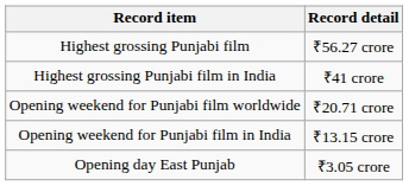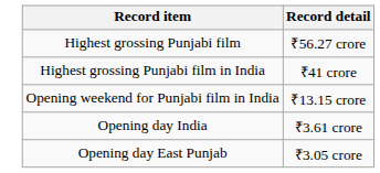 <table style="text-align:center; float:right; font-size:80%; margin-left:1.5em;" class="wikitable">
 <tr>
 <th>Record item</th>
 <th>Record detail</th>
 </tr>
 <tr>
 <td>Highest grossing Punjabi film</td>
 <td>₹56.27 crore</td>
 </tr>
 <tr>
 <td>Highest grossing Punjabi film in India</td>
 <td>₹41 crore</td>
 </tr>
 <tr>
-<td>Opening weekend for Punjabi film worldwide</td>
-<td>₹20.71 crore</td>
+<td>Opening weekend for Punjabi film in India</td>
+<td>₹13.15 crore</td>
 </tr>
 <tr>
-<td>Opening weekend for Punjabi film in India</td>
-<td>₹13.15 crore</td>
+<td>Opening day India</td>
+<td>₹3.61 crore</td>
 </tr>
 <tr>
 <td>Opening day East Punjab</td>
 <td>₹3.05 crore</td>
 </tr>
 </table>
